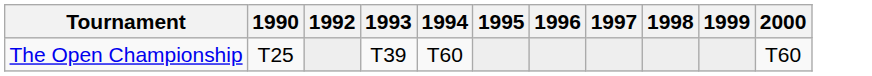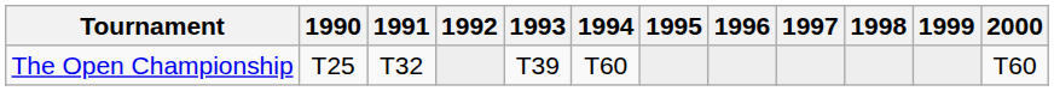 <table class="wikitable" style="font-size:95%;text-align:center;">
 <tr>
 <th>Tournament</th>
 <th>1990</th>
+<th>1991</th>
 <th>1992</th>
 <th>1993</th>
 <th>1994</th>
 <th>1995</th>
 <th>1996</th>
 <th>1997</th>
 <th>1998</th>
 <th>1999</th>
 <th>2000</th>
 </tr>
 <tr>
 <td align=left><a href='#'>The Open Championship</a></td>
 <td>T25</td>
+<td>T32</td>
 <td style="background:#eeeeee;"></td>
 <td>T39</td>
 <td>T60</td>
 <td style="background:#eeeeee;"></td>
 <td style="background:#eeeeee;"></td>
 <td style="background:#eeeeee;"></td>
 <td style="background:#eeeeee;"></td>
 <td style="background:#eeeeee;"></td>
 <td>T60</td>
 </tr>
 </table>
